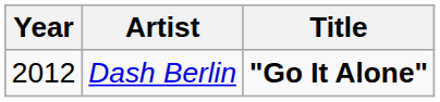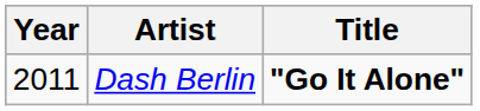 <table class="wikitable">
 <tr>
 <th>Year</th>
 <th>Artist</th>
 <th>Title</th>
 </tr>
 <tr>
-<td>2012</td>
+<td>2011</td>
 <td><em><a href='#'>Dash Berlin</a></em></td>
 <td><strong>"Go It Alone"</strong></td>
 </tr>
 </table>
